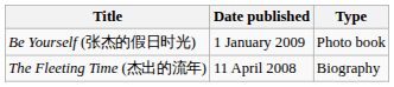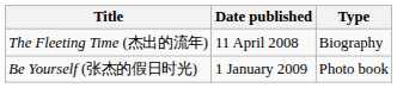 <table class="wikitable">
 <tr>
 <th>Title</th>
 <th>Date published</th>
 <th>Type</th>
 </tr>
 <tr>
+<td><em>The Fleeting Time</em> (杰出的流年)</td>
+<td>11 April 2008</td>
+<td>Biography</td>
+</tr>
+<tr>
 <td><em>Be Yourself</em> (张杰的假日时光)</td>
 <td>1 January 2009</td>
 <td>Photo book</td>
 </tr>
-<tr>
-<td><em>The Fleeting Time</em> (杰出的流年)</td>
-<td>11 April 2008</td>
-<td>Biography</td>
-</tr>
 </table>
